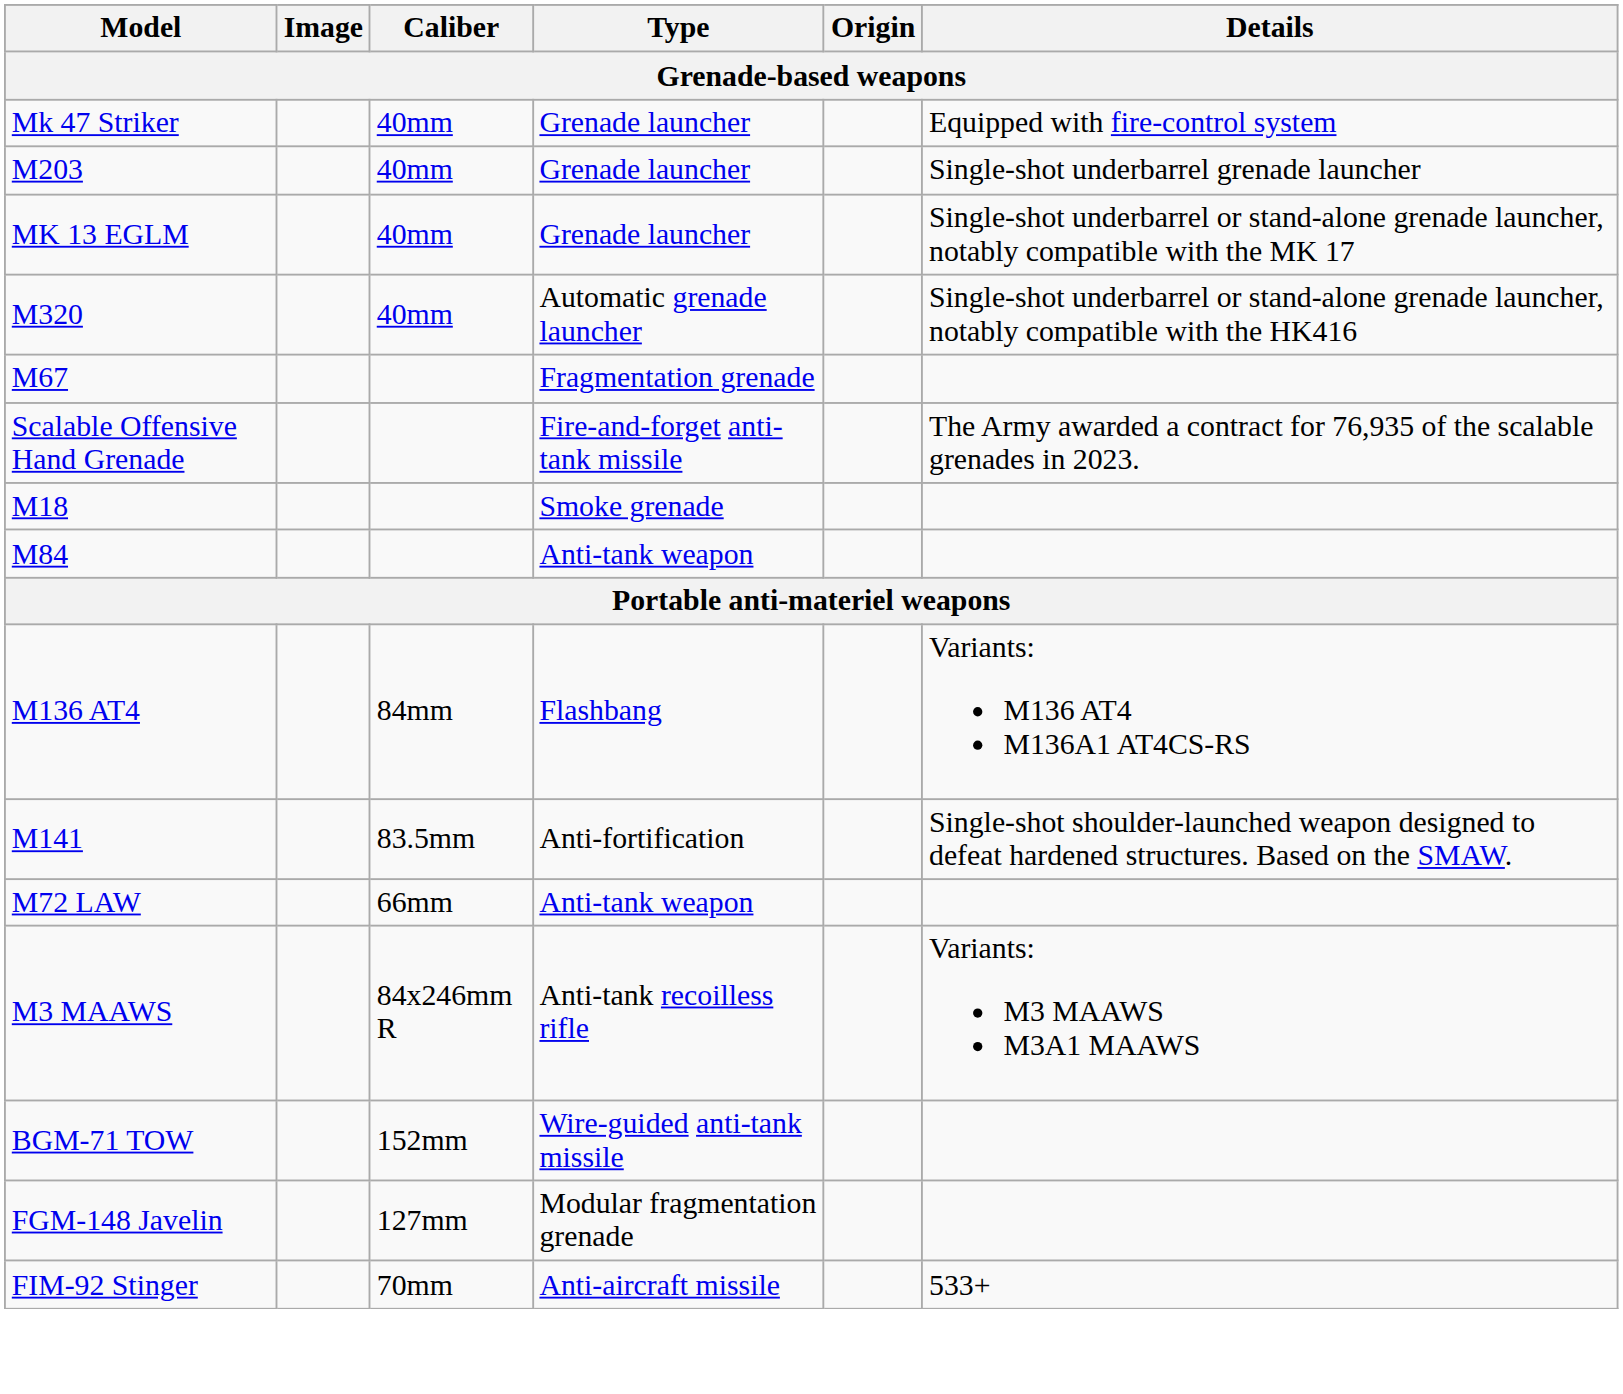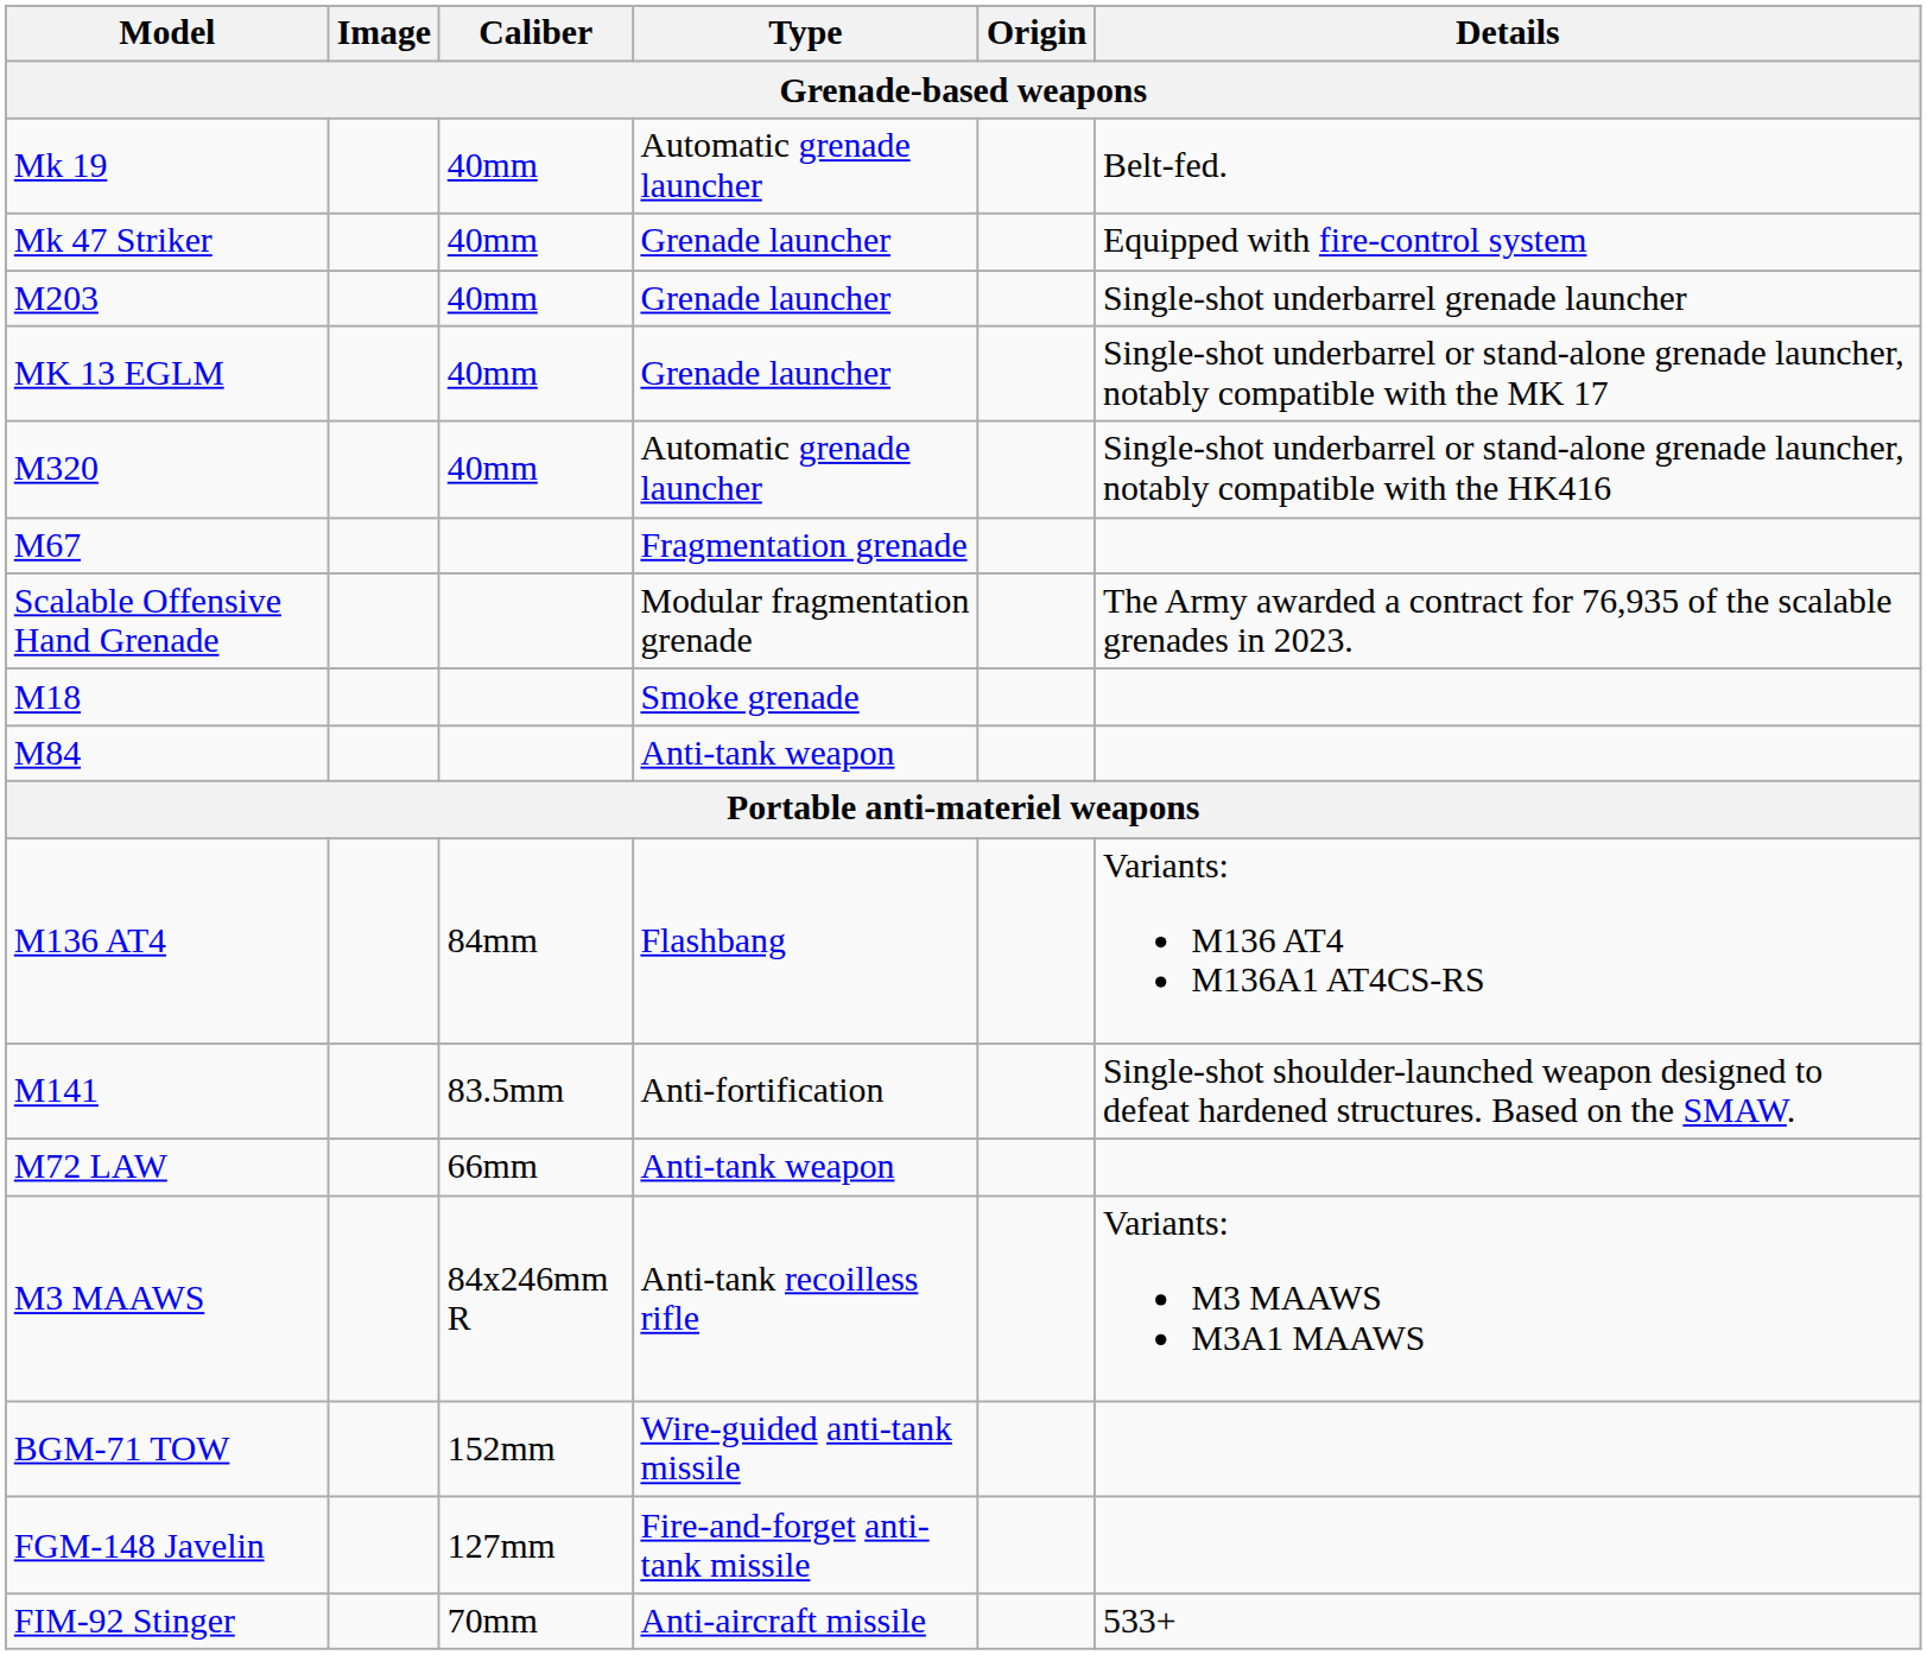 <table class="wikitable">
 <tr bgco>
 <th>Model</th>
 <th>Image</th>
 <th>Caliber</th>
 <th>Type</th>
 <th>Origin</th>
 <th>Details</th>
 </tr>
 <tr>
 <th colspan="6">Grenade-based weapons</th>
+</tr>
+<tr>
+<td><a href='#'>Mk 19</a></td>
+<td></td>
+<td><a href='#'>40mm</a></td>
+<td>Automatic <a href='#'>grenade launcher</a></td>
+<td></td>
+<td>Belt-fed.</td>
 </tr>
 <tr>
 <td><a href='#'>Mk 47 Striker</a></td>
 <td></td>
 <td><a href='#'>40mm</a></td>
 <td><a href='#'>Grenade launcher</a></td>
 <td></td>
 <td>Equipped with <a href='#'>fire-control system</a></td>
 </tr>
 <tr>
 <td><a href='#'>M203</a></td>
 <td></td>
 <td><a href='#'>40mm</a></td>
 <td><a href='#'>Grenade launcher</a></td>
 <td></td>
 <td>Single-shot underbarrel grenade launcher</td>
 </tr>
 <tr>
 <td><a href='#'>MK 13 EGLM</a></td>
 <td></td>
 <td><a href='#'>40mm</a></td>
 <td><a href='#'>Grenade launcher</a></td>
 <td><br></td>
 <td>Single-shot underbarrel or stand-alone grenade launcher, notably compatible with the MK 17</td>
 </tr>
 <tr>
 <td><a href='#'>M320</a></td>
 <td></td>
 <td><a href='#'>40mm</a></td>
 <td>Automatic <a href='#'>grenade launcher</a></td>
 <td><br></td>
 <td>Single-shot underbarrel or stand-alone grenade launcher, notably compatible with the HK416</td>
 </tr>
 <tr>
 <td><a href='#'>M67</a></td>
 <td></td>
 <td></td>
 <td><a href='#'>Fragmentation grenade</a></td>
 <td></td>
 <td></td>
 </tr>
 <tr>
 <td><a href='#'>Scalable Offensive Hand Grenade</a></td>
 <td></td>
 <td></td>
-<td><a href='#'>Fire-and-forget</a> <a href='#'>anti-tank missile</a></td>
+<td>Modular fragmentation grenade</td>
 <td></td>
 <td>The Army awarded a contract for 76,935 of the scalable grenades in 2023.</td>
 </tr>
 <tr>
 <td><a href='#'>M18</a></td>
 <td></td>
 <td></td>
 <td><a href='#'>Smoke grenade</a></td>
 <td></td>
 <td></td>
 </tr>
 <tr>
 <td><a href='#'>M84</a></td>
 <td></td>
 <td></td>
 <td><a href='#'>Anti-tank weapon</a></td>
 <td></td>
 <td></td>
 </tr>
 <tr>
 <th colspan="6">Portable anti-materiel weapons</th>
 </tr>
 <tr>
 <td><a href='#'>M136 AT4</a></td>
 <td></td>
 <td>84mm</td>
 <td><a href='#'>Flashbang</a></td>
 <td></td>
 <td>Variants:<br><ul><li>M136 AT4</li><li>M136A1 AT4CS-RS<em></em></li></ul></td>
 </tr>
 <tr>
 <td><a href='#'>M141</a></td>
 <td></td>
 <td>83.5mm</td>
 <td>Anti-fortification</td>
 <td></td>
 <td>Single-shot shoulder-launched weapon designed to defeat hardened structures. Based on the <a href='#'>SMAW</a>.</td>
 </tr>
 <tr>
 <td><a href='#'>M72 LAW</a></td>
 <td></td>
 <td>66mm</td>
 <td><a href='#'>Anti-tank weapon</a></td>
 <td></td>
 <td></td>
 </tr>
 <tr>
 <td><a href='#'>M3 MAAWS</a></td>
 <td></td>
 <td>84x246mm R</td>
 <td>Anti-tank <a href='#'>recoilless rifle</a></td>
 <td></td>
 <td>Variants:<br><ul><li>M3 MAAWS</li><li>M3A1 MAAWS</li></ul></td>
 </tr>
 <tr>
 <td><a href='#'>BGM-71 TOW</a></td>
 <td></td>
 <td>152mm</td>
 <td><a href='#'>Wire-guided</a> <a href='#'>anti-tank missile</a></td>
 <td></td>
 <td></td>
 </tr>
 <tr>
 <td><a href='#'>FGM-148 Javelin</a></td>
 <td></td>
 <td>127mm</td>
-<td>Modular fragmentation grenade</td>
+<td><a href='#'>Fire-and-forget</a> <a href='#'>anti-tank missile</a></td>
 <td></td>
 <td></td>
 </tr>
 <tr>
 <td><a href='#'>FIM-92 Stinger</a></td>
 <td></td>
 <td>70mm</td>
 <td><a href='#'>Anti-aircraft missile</a></td>
 <td></td>
 <td>533+</td>
 </tr>
 </table>
